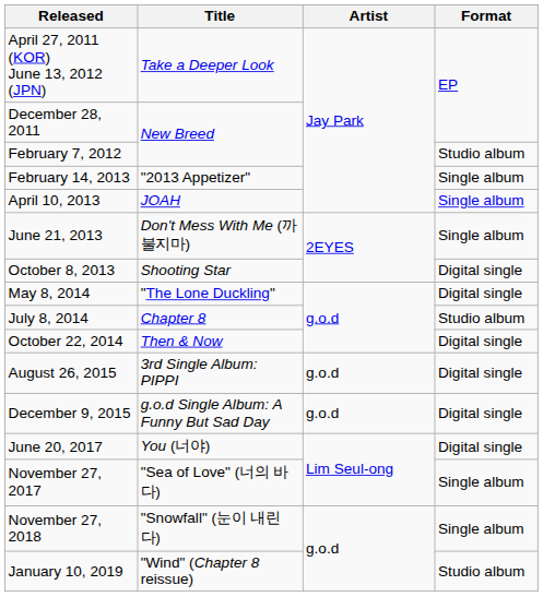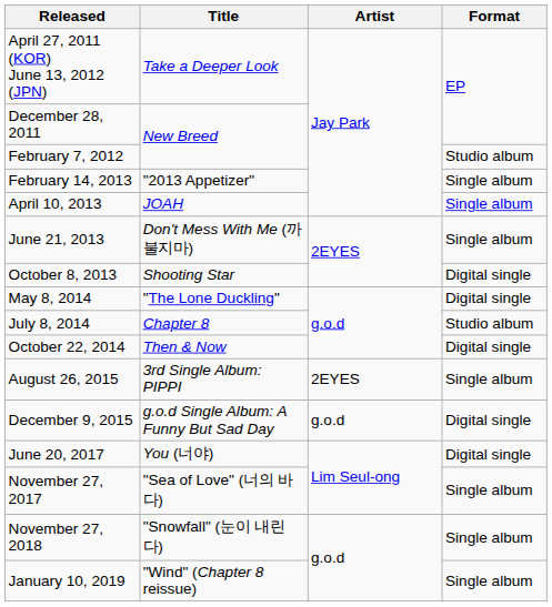 <table class="wikitable sortable" align="left center" style="width:65%;">
 <tr>
 <th style="width:10%;">Released</th>
 <th style="width:15%;">Title</th>
 <th style="width:12%;">Artist</th>
 <th style="width:8%;">Format</th>
 </tr>
 <tr>
 <td>April 27, 2011 (<a href='#'>KOR</a>)<br>June 13, 2012 (<a href='#'>JPN</a>)</td>
 <td><em><a href='#'>Take a Deeper Look</a></em></td>
 <td rowspan="5"><a href='#'>Jay Park</a></td>
 <td rowspan="2"><a href='#'>EP</a></td>
 </tr>
 <tr>
 <td>December 28, 2011</td>
 <td rowspan="2"><em><a href='#'>New Breed</a></em></td>
 </tr>
 <tr>
 <td>February 7, 2012</td>
 <td>Studio album</td>
 </tr>
 <tr>
 <td>February 14, 2013</td>
 <td>"2013 Appetizer"</td>
 <td>Single album</td>
 </tr>
 <tr>
 <td>April 10, 2013</td>
 <td><em><a href='#'>JOAH</a></em></td>
 <td><a href='#'>Single album</a></td>
 </tr>
 <tr>
 <td>June 21, 2013</td>
 <td><em>Don't Mess With Me</em> (까불지마)</td>
 <td rowspan="2"><a href='#'>2EYES</a></td>
 <td>Single album</td>
 </tr>
 <tr>
 <td>October 8, 2013</td>
 <td><em>Shooting Star</em></td>
 <td>Digital single</td>
 </tr>
 <tr>
 <td>May 8, 2014</td>
 <td>"<a href='#'>The Lone Duckling</a>"</td>
 <td rowspan="3"><a href='#'>g.o.d</a></td>
 <td>Digital single</td>
 </tr>
 <tr>
 <td>July 8, 2014</td>
 <td><em><a href='#'>Chapter 8</a></em></td>
 <td>Studio album</td>
 </tr>
 <tr>
 <td>October 22, 2014</td>
 <td><em><a href='#'>Then & Now</a></em></td>
 <td>Digital single</td>
 </tr>
 <tr>
 <td>August 26, 2015</td>
 <td><em>3rd Single Album: PIPPI</em></td>
-<td>g.o.d</td>
-<td>Digital single</td>
+<td>2EYES</td>
+<td>Single album</td>
 </tr>
 <tr>
 <td>December 9, 2015</td>
 <td><em>g.o.d Single Album: A Funny But Sad Day</em></td>
 <td>g.o.d</td>
 <td>Digital single</td>
 </tr>
 <tr>
 <td>June 20, 2017</td>
 <td><em>You</em> (너야)</td>
 <td rowspan="2"><a href='#'>Lim Seul-ong</a></td>
 <td>Digital single</td>
 </tr>
 <tr>
 <td>November 27, 2017</td>
 <td>"Sea of Love" (너의 바다)</td>
 <td>Single album</td>
 </tr>
 <tr>
 <td>November 27, 2018</td>
 <td>"Snowfall" (눈이 내린다)</td>
 <td rowspan="2">g.o.d</td>
 <td>Single album</td>
 </tr>
 <tr>
 <td>January 10, 2019</td>
 <td>"Wind" (<em>Chapter 8</em> reissue)</td>
-<td>Studio album</td>
+<td>Single album</td>
 </tr>
 </table>
